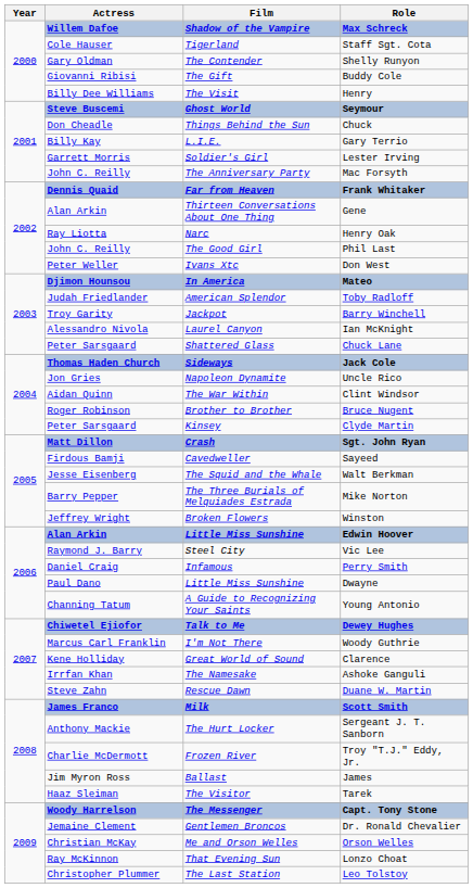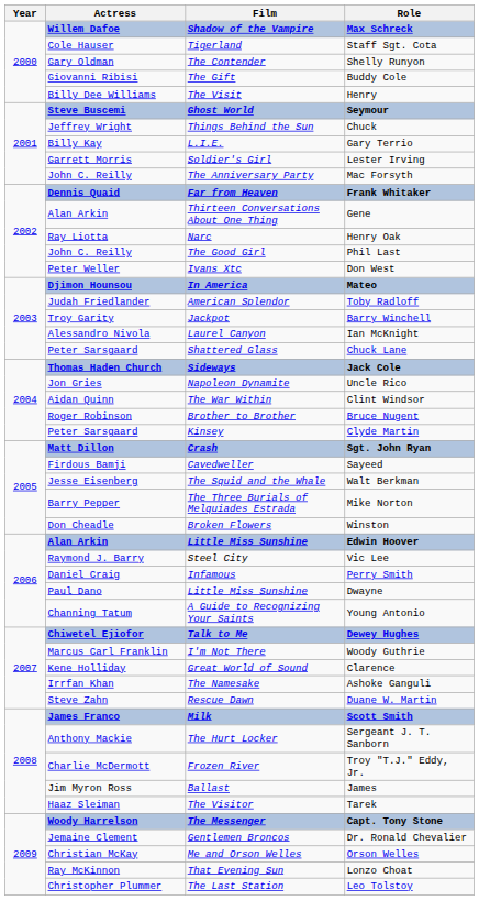 <table class=wikitable style="width="87%">
 <tr>
 <th width="70"><strong>Year</strong></th>
 <th width="310"><strong>Actress</strong></th>
 <th width="350"><strong>Film</strong></th>
 <th width="300"><strong>Role</strong></th>
 </tr>
 <tr>
 <td rowspan="5" style="text-align:center;"><a href='#'>2000</a><br></td>
 <td style="background:#B0C4DE;"><strong><a href='#'>Willem Dafoe</a></strong></td>
 <td style="background:#B0C4DE;"><strong><em><a href='#'>Shadow of the Vampire</a></em></strong></td>
 <td style="background:#B0C4DE;"><strong><a href='#'>Max Schreck</a></strong></td>
 </tr>
 <tr>
 <td><a href='#'>Cole Hauser</a></td>
 <td><em><a href='#'>Tigerland</a></em></td>
 <td>Staff Sgt. Cota</td>
 </tr>
 <tr>
 <td><a href='#'>Gary Oldman</a></td>
 <td><em><a href='#'>The Contender</a></em></td>
 <td>Shelly Runyon</td>
 </tr>
 <tr>
 <td><a href='#'>Giovanni Ribisi</a></td>
 <td><em><a href='#'>The Gift</a></em></td>
 <td>Buddy Cole</td>
 </tr>
 <tr>
 <td><a href='#'>Billy Dee Williams</a></td>
 <td><em><a href='#'>The Visit</a></em></td>
 <td>Henry</td>
 </tr>
 <tr>
 <td rowspan="5" style="text-align:center;"><a href='#'>2001</a><br></td>
 <td style="background:#B0C4DE;"><strong><a href='#'>Steve Buscemi</a></strong></td>
 <td style="background:#B0C4DE;"><strong><em><a href='#'>Ghost World</a></em></strong></td>
 <td style="background:#B0C4DE;"><strong>Seymour</strong></td>
 </tr>
 <tr>
-<td><a href='#'>Don Cheadle</a></td>
+<td><a href='#'>Jeffrey Wright</a></td>
 <td><em><a href='#'>Things Behind the Sun</a></em></td>
 <td>Chuck</td>
 </tr>
 <tr>
 <td><a href='#'>Billy Kay</a></td>
 <td><em><a href='#'>L.I.E.</a></em></td>
 <td>Gary Terrio</td>
 </tr>
 <tr>
 <td><a href='#'>Garrett Morris</a></td>
 <td><em><a href='#'>Soldier's Girl</a></em></td>
 <td>Lester Irving</td>
 </tr>
 <tr>
 <td><a href='#'>John C. Reilly</a></td>
 <td><em><a href='#'>The Anniversary Party</a></em></td>
 <td>Mac Forsyth</td>
 </tr>
 <tr>
 <td rowspan="5" style="text-align:center;"><a href='#'>2002</a><br></td>
 <td style="background:#B0C4DE;"><strong><a href='#'>Dennis Quaid</a></strong></td>
 <td style="background:#B0C4DE;"><strong><em><a href='#'>Far from Heaven</a></em></strong></td>
 <td style="background:#B0C4DE;"><strong>Frank Whitaker</strong></td>
 </tr>
 <tr>
 <td><a href='#'>Alan Arkin</a></td>
 <td><em><a href='#'>Thirteen Conversations About One Thing</a></em></td>
 <td>Gene</td>
 </tr>
 <tr>
 <td><a href='#'>Ray Liotta</a></td>
 <td><em><a href='#'>Narc</a></em></td>
 <td>Henry Oak</td>
 </tr>
 <tr>
 <td><a href='#'>John C. Reilly</a></td>
 <td><em><a href='#'>The Good Girl</a></em></td>
 <td>Phil Last</td>
 </tr>
 <tr>
 <td><a href='#'>Peter Weller</a></td>
 <td><em><a href='#'>Ivans Xtc</a></em></td>
 <td>Don West</td>
 </tr>
 <tr>
 <td rowspan="5" style="text-align:center;"><a href='#'>2003</a><br></td>
 <td style="background:#B0C4DE;"><strong><a href='#'>Djimon Hounsou</a></strong></td>
 <td style="background:#B0C4DE;"><strong><em><a href='#'>In America</a></em></strong></td>
 <td style="background:#B0C4DE;"><strong>Mateo</strong></td>
 </tr>
 <tr>
 <td><a href='#'>Judah Friedlander</a></td>
 <td><em><a href='#'>American Splendor</a></em></td>
 <td><a href='#'>Toby Radloff</a></td>
 </tr>
 <tr>
 <td><a href='#'>Troy Garity</a></td>
 <td><em><a href='#'>Jackpot</a></em></td>
 <td><a href='#'>Barry Winchell</a></td>
 </tr>
 <tr>
 <td><a href='#'>Alessandro Nivola</a></td>
 <td><em><a href='#'>Laurel Canyon</a></em></td>
 <td>Ian McKnight</td>
 </tr>
 <tr>
 <td><a href='#'>Peter Sarsgaard</a></td>
 <td><em><a href='#'>Shattered Glass</a></em></td>
 <td><a href='#'>Chuck Lane</a></td>
 </tr>
 <tr>
 <td rowspan="5" style="text-align:center;"><a href='#'>2004</a><br></td>
 <td style="background:#B0C4DE;"><strong><a href='#'>Thomas Haden Church</a></strong></td>
 <td style="background:#B0C4DE;"><strong><em><a href='#'>Sideways</a></em></strong></td>
 <td style="background:#B0C4DE;"><strong>Jack Cole</strong></td>
 </tr>
 <tr>
 <td><a href='#'>Jon Gries</a></td>
 <td><em><a href='#'>Napoleon Dynamite</a></em></td>
 <td>Uncle Rico</td>
 </tr>
 <tr>
 <td><a href='#'>Aidan Quinn</a></td>
 <td><em><a href='#'>The War Within</a></em></td>
 <td>Clint Windsor</td>
 </tr>
 <tr>
 <td><a href='#'>Roger Robinson</a></td>
 <td><em><a href='#'>Brother to Brother</a></em></td>
 <td><a href='#'>Bruce Nugent</a></td>
 </tr>
 <tr>
 <td><a href='#'>Peter Sarsgaard</a></td>
 <td><em><a href='#'>Kinsey</a></em></td>
 <td><a href='#'>Clyde Martin</a></td>
 </tr>
 <tr>
 <td rowspan="5" style="text-align:center;"><a href='#'>2005</a><br></td>
 <td style="background:#B0C4DE;"><strong><a href='#'>Matt Dillon</a></strong></td>
 <td style="background:#B0C4DE;"><strong><em><a href='#'>Crash</a></em></strong></td>
 <td style="background:#B0C4DE;"><strong>Sgt. John Ryan</strong></td>
 </tr>
 <tr>
 <td><a href='#'>Firdous Bamji</a></td>
 <td><em><a href='#'>Cavedweller</a></em></td>
 <td>Sayeed</td>
 </tr>
 <tr>
 <td><a href='#'>Jesse Eisenberg</a></td>
 <td><em><a href='#'>The Squid and the Whale</a></em></td>
 <td>Walt Berkman</td>
 </tr>
 <tr>
 <td><a href='#'>Barry Pepper</a></td>
 <td><em><a href='#'>The Three Burials of Melquiades Estrada</a></em></td>
 <td>Mike Norton</td>
 </tr>
 <tr>
-<td><a href='#'>Jeffrey Wright</a></td>
+<td><a href='#'>Don Cheadle</a></td>
 <td><em><a href='#'>Broken Flowers</a></em></td>
 <td>Winston</td>
 </tr>
 <tr>
 <td rowspan="5" style="text-align:center;"><a href='#'>2006</a><br></td>
 <td style="background:#B0C4DE;"><strong><a href='#'>Alan Arkin</a></strong></td>
 <td style="background:#B0C4DE;"><strong><em><a href='#'>Little Miss Sunshine</a></em></strong></td>
 <td style="background:#B0C4DE;"><strong>Edwin Hoover</strong></td>
 </tr>
 <tr>
 <td><a href='#'>Raymond J. Barry</a></td>
 <td><em>Steel City</em></td>
 <td>Vic Lee</td>
 </tr>
 <tr>
 <td><a href='#'>Daniel Craig</a></td>
 <td><em><a href='#'>Infamous</a></em></td>
 <td><a href='#'>Perry Smith</a></td>
 </tr>
 <tr>
 <td><a href='#'>Paul Dano</a></td>
 <td><em><a href='#'>Little Miss Sunshine</a></em></td>
 <td>Dwayne</td>
 </tr>
 <tr>
 <td><a href='#'>Channing Tatum</a></td>
 <td><em><a href='#'>A Guide to Recognizing Your Saints</a></em></td>
 <td>Young Antonio</td>
 </tr>
 <tr>
 <td rowspan="5" style="text-align:center;"><a href='#'>2007</a><br></td>
 <td style="background:#B0C4DE;"><strong><a href='#'>Chiwetel Ejiofor</a></strong></td>
 <td style="background:#B0C4DE;"><strong><em><a href='#'>Talk to Me</a></em></strong></td>
 <td style="background:#B0C4DE;"><strong><a href='#'>Dewey Hughes</a></strong></td>
 </tr>
 <tr>
 <td><a href='#'>Marcus Carl Franklin</a></td>
 <td><em><a href='#'>I'm Not There</a></em></td>
 <td>Woody Guthrie</td>
 </tr>
 <tr>
 <td><a href='#'>Kene Holliday</a></td>
 <td><em><a href='#'>Great World of Sound</a></em></td>
 <td>Clarence</td>
 </tr>
 <tr>
 <td><a href='#'>Irrfan Khan</a></td>
 <td><em><a href='#'>The Namesake</a></em></td>
 <td>Ashoke Ganguli</td>
 </tr>
 <tr>
 <td><a href='#'>Steve Zahn</a></td>
 <td><em><a href='#'>Rescue Dawn</a></em></td>
 <td><a href='#'>Duane W. Martin</a></td>
 </tr>
 <tr>
 <td rowspan="5" style="text-align:center;"><a href='#'>2008</a><br></td>
 <td style="background:#B0C4DE;"><strong><a href='#'>James Franco</a></strong></td>
 <td style="background:#B0C4DE;"><strong><em><a href='#'>Milk</a></em></strong></td>
 <td style="background:#B0C4DE;"><strong><a href='#'>Scott Smith</a></strong></td>
 </tr>
 <tr>
 <td><a href='#'>Anthony Mackie</a></td>
 <td><em><a href='#'>The Hurt Locker</a></em></td>
 <td>Sergeant J. T. Sanborn</td>
 </tr>
 <tr>
 <td><a href='#'>Charlie McDermott</a></td>
 <td><em><a href='#'>Frozen River</a></em></td>
 <td>Troy "T.J." Eddy, Jr.</td>
 </tr>
 <tr>
 <td>Jim Myron Ross</td>
 <td><em><a href='#'>Ballast</a></em></td>
 <td>James</td>
 </tr>
 <tr>
 <td><a href='#'>Haaz Sleiman</a></td>
 <td><em><a href='#'>The Visitor</a></em></td>
 <td>Tarek</td>
 </tr>
 <tr>
 <td rowspan="5" style="text-align:center;"><a href='#'>2009</a><br></td>
 <td style="background:#B0C4DE;"><strong><a href='#'>Woody Harrelson</a></strong></td>
 <td style="background:#B0C4DE;"><strong><em><a href='#'>The Messenger</a></em></strong></td>
 <td style="background:#B0C4DE;"><strong>Capt. Tony Stone</strong></td>
 </tr>
 <tr>
 <td><a href='#'>Jemaine Clement</a></td>
 <td><em><a href='#'>Gentlemen Broncos</a></em></td>
 <td>Dr. Ronald Chevalier</td>
 </tr>
 <tr>
 <td><a href='#'>Christian McKay</a></td>
 <td><em><a href='#'>Me and Orson Welles</a></em></td>
 <td><a href='#'>Orson Welles</a></td>
 </tr>
 <tr>
 <td><a href='#'>Ray McKinnon</a></td>
 <td><em><a href='#'>That Evening Sun</a></em></td>
 <td>Lonzo Choat</td>
 </tr>
 <tr>
 <td><a href='#'>Christopher Plummer</a></td>
 <td><em><a href='#'>The Last Station</a></em></td>
 <td><a href='#'>Leo Tolstoy</a></td>
 </tr>
 </table>
